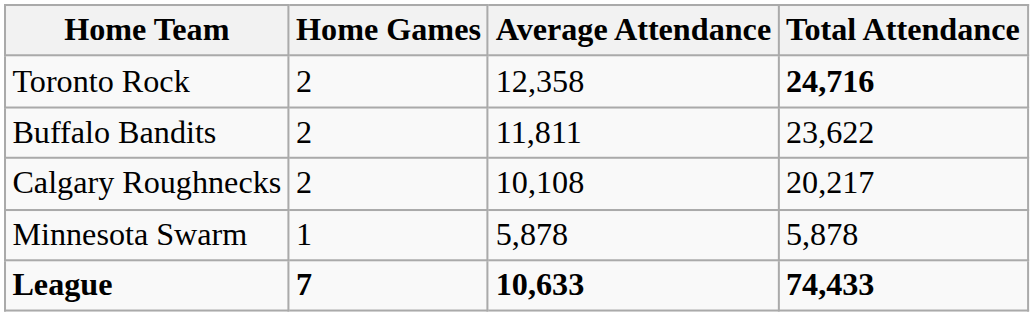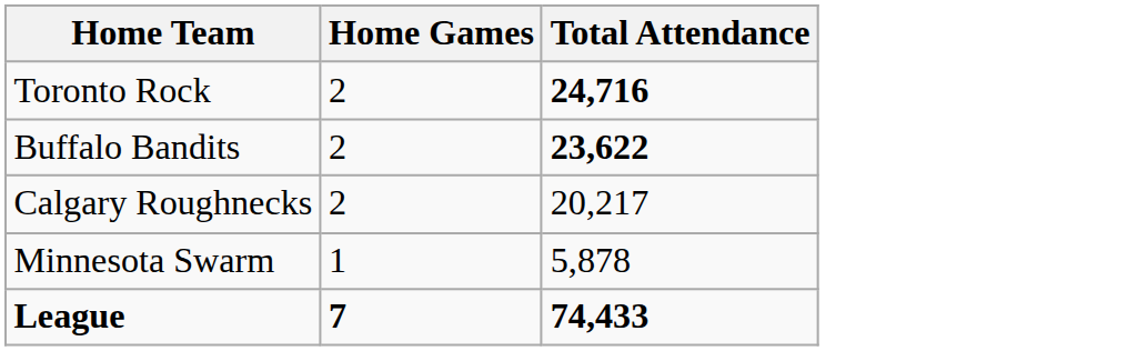 <table class="wikitable sortable">
 <tr>
 <th>Home Team</th>
 <th>Home Games</th>
-<th>Average Attendance</th>
 <th>Total Attendance</th>
 </tr>
 <tr>
 <td>Toronto Rock</td>
 <td>2</td>
-<td>12,358</td>
 <td><strong>24,716</strong></td>
 </tr>
 <tr>
 <td>Buffalo Bandits</td>
 <td>2</td>
-<td>11,811</td>
-<td>23,622</td>
+<td><strong>23,622</strong></td>
 </tr>
 <tr>
 <td>Calgary Roughnecks</td>
 <td>2</td>
-<td>10,108</td>
 <td>20,217</td>
 </tr>
 <tr>
 <td>Minnesota Swarm</td>
 <td>1</td>
 <td>5,878</td>
-<td>5,878</td>
 </tr>
 <tr class="sortbottom">
 <td><strong>League</strong></td>
 <td><strong>7</strong></td>
-<td><strong>10,633</strong></td>
 <td><strong>74,433</strong></td>
 </tr>
 </table>
